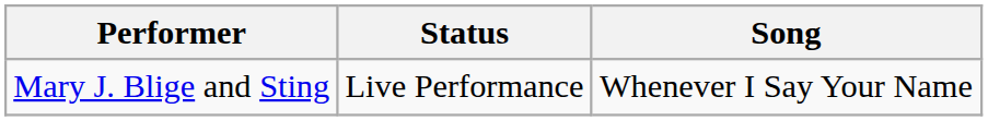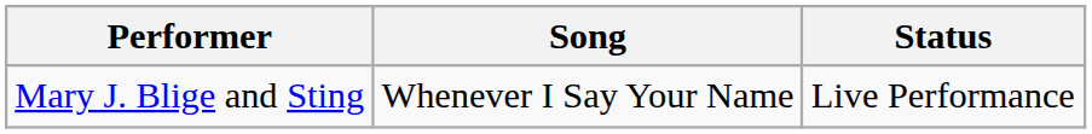 <table class="wikitable" style="font-size:85%">
 <tr>
 <th>Performer</th>
+<th>Song</th>
 <th>Status</th>
-<th>Song</th>
 </tr>
 <tr>
 <td> <a href='#'>Mary J. Blige</a> and  <a href='#'>Sting</a></td>
+<td>Whenever I Say Your Name</td>
 <td>Live Performance</td>
-<td>Whenever I Say Your Name</td>
 </tr>
 </table>
